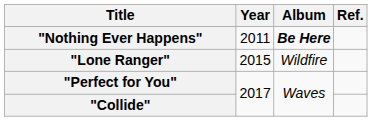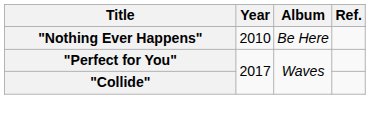 <table class="wikitable plainrowheaders" style="text-align:center;" border="2">
 <tr>
 <th scope="col" style="width:16em;">Title</th>
 <th scope="col" style="width:1em;">Year</th>
 <th scope="col">Album</th>
 <th>Ref.</th>
 </tr>
 <tr>
 <th scope="row">"Nothing Ever Happens"</th>
-<td>2011</td>
-<td><strong><em>Be Here</em></strong></td>
-<td></td>
-</tr>
-<tr>
-<th scope="row">"Lone Ranger"</th>
-<td>2015</td>
-<td><em>Wildfire</em></td>
+<td>2010</td>
+<td><em>Be Here</em></td>
 <td></td>
 </tr>
 <tr>
 <th scope="row">"Perfect for You"</th>
 <td rowspan="2">2017</td>
 <td rowspan="2"><em>Waves</em></td>
 <td></td>
 </tr>
 <tr>
 <th scope="row">"Collide"</th>
 <td></td>
 </tr>
 </table>
